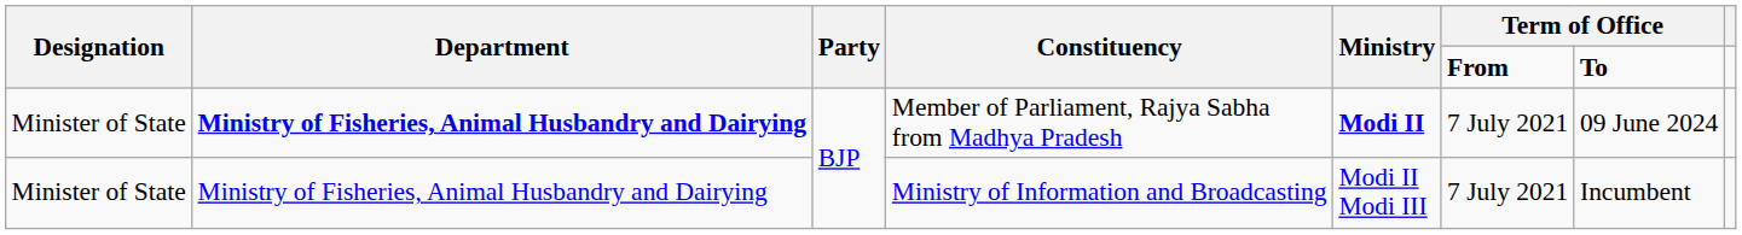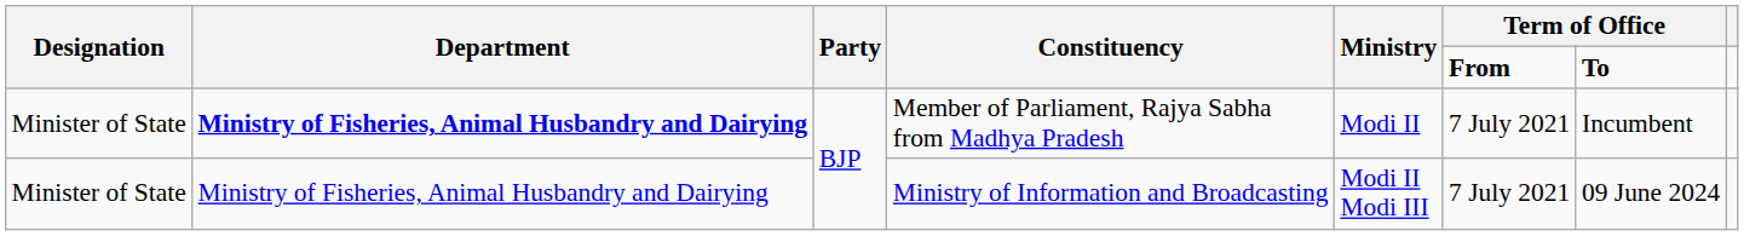 <table class="wikitable">
 <tr>
 <th rowspan="2">Designation</th>
 <th rowspan="2">Department</th>
 <th rowspan="2">Party</th>
 <th rowspan="2">Constituency</th>
 <th rowspan="2">Ministry</th>
 <th colspan="2">Term of Office</th>
 <th></th>
 </tr>
 <tr>
 <td><strong>From</strong></td>
 <td><strong>To</strong></td>
 <td></td>
 </tr>
 <tr>
 <td>Minister of State</td>
 <td><strong><a href='#'>Ministry of Fisheries, Animal Husbandry and Dairying</a></strong></td>
 <td rowspan="2"><a href='#'>BJP</a></td>
 <td>Member of Parliament, Rajya Sabha<br>from <a href='#'>Madhya Pradesh</a></td>
-<td><strong><a href='#'>Modi II</a></strong></td>
+<td><a href='#'>Modi II</a></td>
 <td>7 July 2021</td>
-<td>09 June 2024</td>
+<td>Incumbent</td>
 <td></td>
 </tr>
 <tr>
 <td>Minister of State</td>
 <td><a href='#'>Ministry of Fisheries, Animal Husbandry and Dairying</a></td>
 <td><a href='#'>Ministry of Information and Broadcasting</a></td>
 <td><a href='#'>Modi II</a><br><a href='#'>Modi III</a></td>
 <td>7 July 2021</td>
-<td>Incumbent</td>
+<td>09 June 2024</td>
 <td></td>
 </tr>
 </table>
